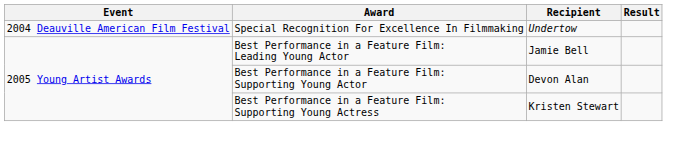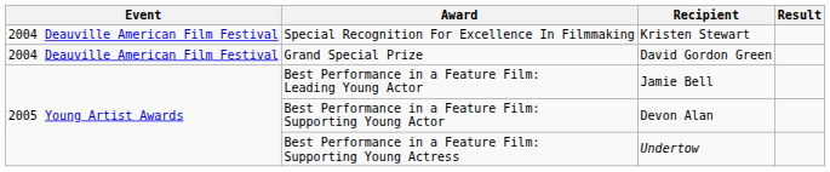 <table class="wikitable sortable">
 <tr>
 <th>Event</th>
 <th>Award</th>
 <th>Recipient</th>
 <th>Result</th>
 </tr>
 <tr>
 <td>2004 <a href='#'>Deauville American Film Festival</a></td>
 <td>Special Recognition For Excellence In Filmmaking</td>
-<td><em>Undertow</em></td>
+<td>Kristen Stewart</td>
+<td></td>
+</tr>
+<tr>
+<td>2004 <a href='#'>Deauville American Film Festival</a></td>
+<td>Grand Special Prize</td>
+<td>David Gordon Green</td>
 <td></td>
 </tr>
 <tr>
 <td rowspan="3">2005 <a href='#'>Young Artist Awards</a></td>
 <td>Best Performance in a Feature Film: <br>Leading Young Actor</td>
 <td>Jamie Bell</td>
 <td></td>
 </tr>
 <tr>
 <td>Best Performance in a Feature Film: <br>Supporting Young Actor</td>
 <td>Devon Alan</td>
 <td></td>
 </tr>
 <tr>
 <td>Best Performance in a Feature Film: <br>Supporting Young Actress</td>
-<td>Kristen Stewart</td>
+<td><em>Undertow</em></td>
 <td></td>
 </tr>
 </table>
